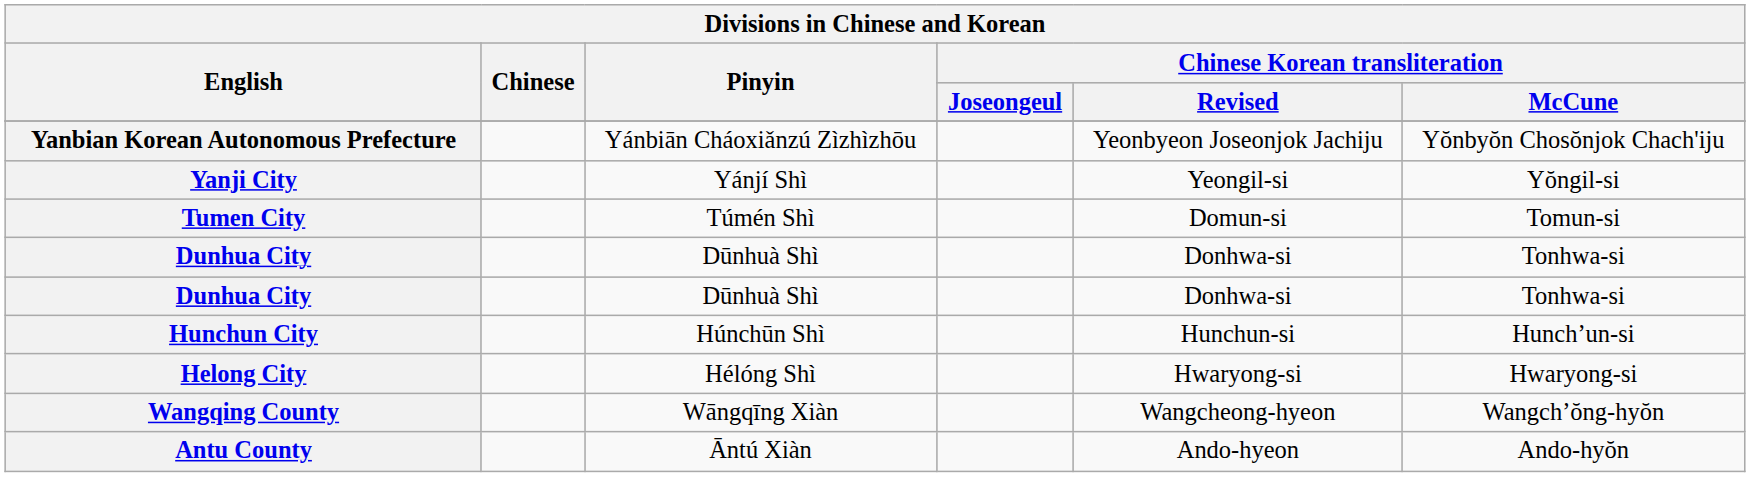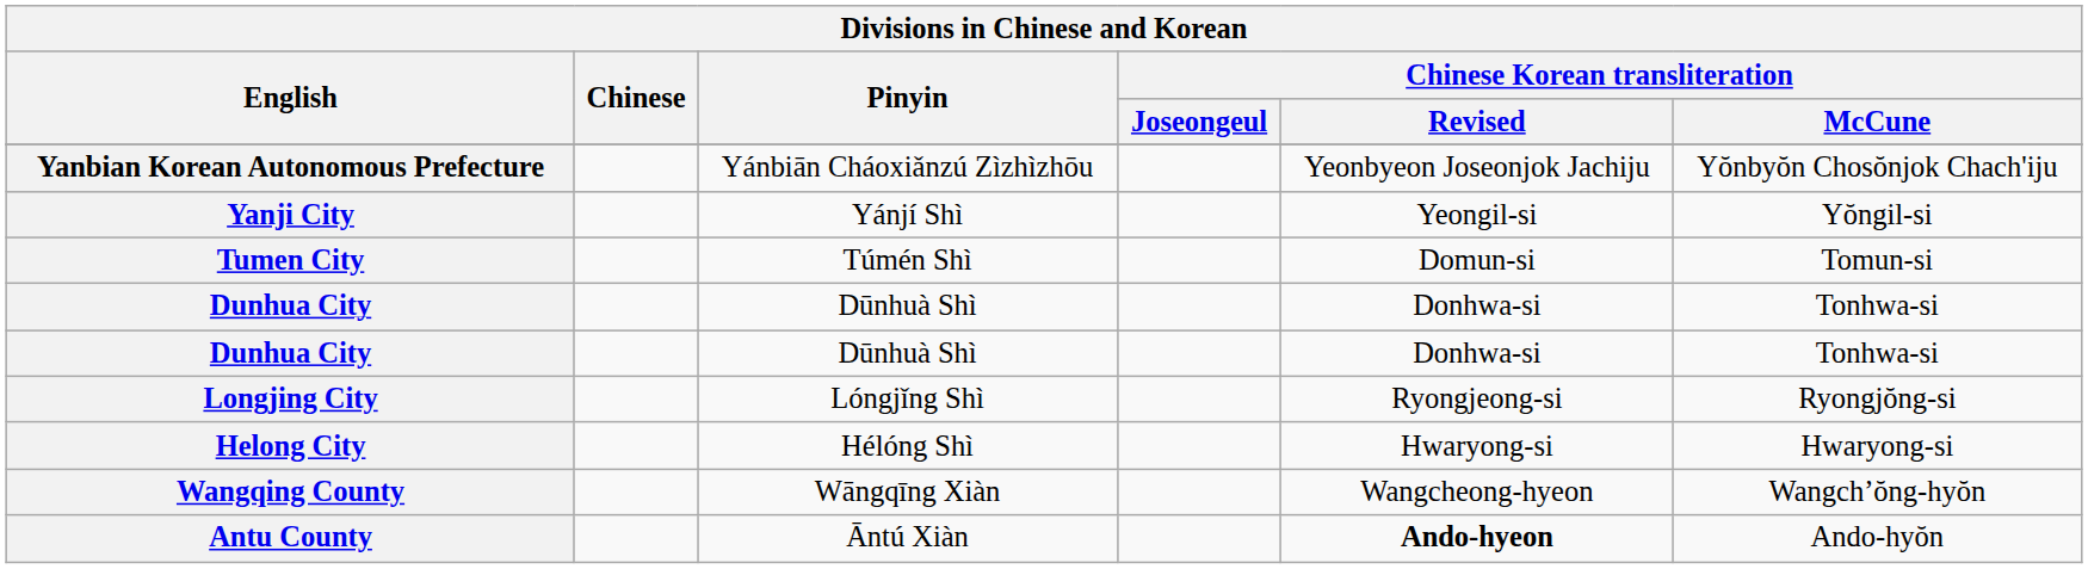 <table class="wikitable collapsible collapsed" style="margin:1em auto 1em auto; width:90%; text-align:center">
 <tr>
 <th colspan="6">Divisions in Chinese and Korean</th>
 </tr>
 <tr>
 <th rowspan=2>English</th>
 <th rowspan=2>Chinese</th>
 <th rowspan=2>Pinyin</th>
 <th colspan=3><a href='#'>Chinese Korean transliteration</a></th>
 </tr>
 <tr --------->
 <th><a href='#'>Joseongeul</a></th>
 <th><a href='#'>Revised</a></th>
 <th><a href='#'>McCune</a></th>
 </tr>
 <tr --------->
 </tr>
 <tr>
 <th>Yanbian Korean Autonomous Prefecture</th>
 <td></td>
 <td>Yánbiān Cháoxiǎnzú Zìzhìzhōu</td>
 <td></td>
 <td>Yeonbyeon Joseonjok Jachiju</td>
 <td>Yŏnbyŏn Chosŏnjok Chach'iju</td>
 </tr>
 <tr>
 <th><a href='#'>Yanji City</a></th>
 <td></td>
 <td>Yánjí Shì</td>
 <td></td>
 <td>Yeongil-si</td>
 <td>Yŏngil-si</td>
 </tr>
 <tr>
 <th><a href='#'>Tumen City</a></th>
 <td></td>
 <td>Túmén Shì</td>
 <td></td>
 <td>Domun-si</td>
 <td>Tomun-si</td>
 </tr>
 <tr>
 <th><a href='#'>Dunhua City</a></th>
 <td></td>
 <td>Dūnhuà Shì</td>
 <td></td>
 <td>Donhwa-si</td>
 <td>Tonhwa-si</td>
 </tr>
 <tr>
 <th><a href='#'>Dunhua City</a></th>
 <td></td>
 <td>Dūnhuà Shì</td>
 <td></td>
 <td>Donhwa-si</td>
 <td>Tonhwa-si</td>
 </tr>
 <tr>
-<th><a href='#'>Hunchun City</a></th>
+<th><a href='#'>Longjing City</a></th>
 <td></td>
-<td>Húnchūn Shì</td>
+<td>Lóngjǐng Shì</td>
 <td></td>
-<td>Hunchun-si</td>
-<td>Hunch’un-si</td>
+<td>Ryongjeong-si</td>
+<td>Ryongjŏng-si</td>
 </tr>
 <tr>
 <th><a href='#'>Helong City</a></th>
 <td></td>
 <td>Hélóng Shì</td>
 <td></td>
 <td>Hwaryong-si</td>
 <td>Hwaryong-si</td>
 </tr>
 <tr>
 <th><a href='#'>Wangqing County</a></th>
 <td></td>
 <td>Wāngqīng Xiàn</td>
 <td></td>
 <td>Wangcheong-hyeon</td>
 <td>Wangch’ŏng-hyŏn</td>
 </tr>
 <tr>
 <th><a href='#'>Antu County</a></th>
 <td></td>
 <td>Āntú Xiàn</td>
 <td></td>
-<td>Ando-hyeon</td>
+<td><strong>Ando-hyeon</strong></td>
 <td>Ando-hyŏn</td>
 </tr>
 </table>
